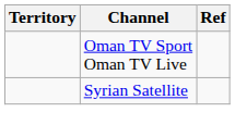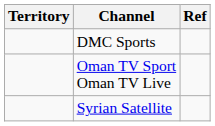 <table class="wikitable">
 <tr>
 <th>Territory</th>
 <th>Channel</th>
 <th>Ref</th>
+</tr>
+<tr>
+<td></td>
+<td>DMC Sports</td>
+<td></td>
 </tr>
 <tr>
 <td></td>
 <td><a href='#'>Oman TV Sport</a><br>Oman TV Live</td>
 <td></td>
 </tr>
 <tr>
 <td></td>
 <td><a href='#'>Syrian Satellite</a></td>
 <td></td>
 </tr>
 </table>
